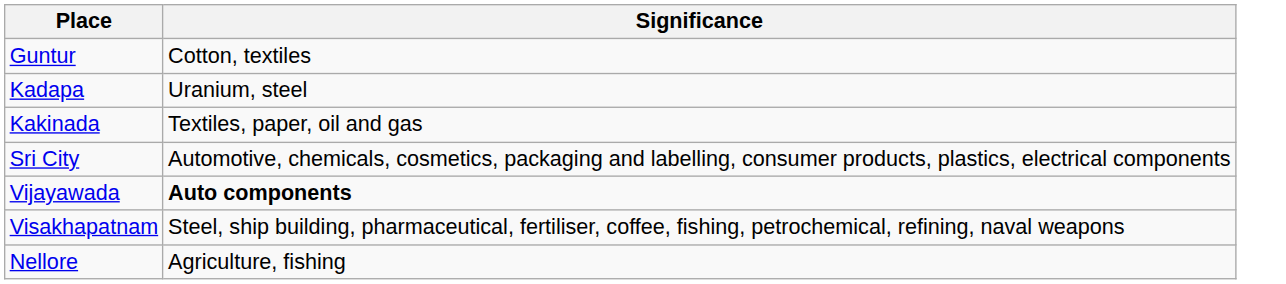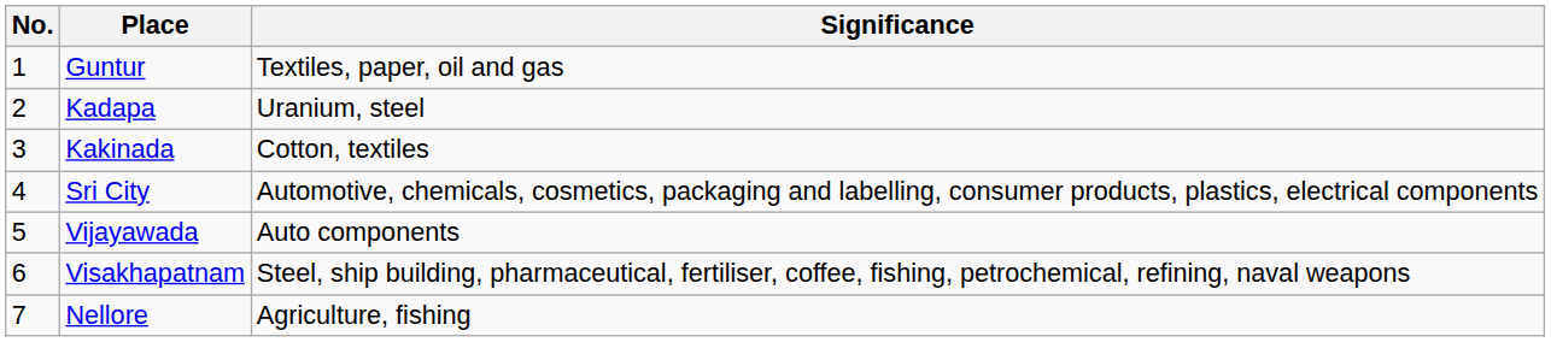 <table class="wikitable sortable">
 <tr>
+<th>No.</th>
 <th>Place</th>
 <th>Significance</th>
 </tr>
 <tr>
+<td>1</td>
 <td><a href='#'>Guntur</a></td>
-<td>Cotton, textiles</td>
+<td>Textiles, paper, oil and gas</td>
 </tr>
 <tr>
+<td>2</td>
 <td><a href='#'>Kadapa</a></td>
 <td>Uranium, steel</td>
 </tr>
 <tr>
+<td>3</td>
 <td><a href='#'>Kakinada</a></td>
-<td>Textiles, paper, oil and gas</td>
+<td>Cotton, textiles</td>
 </tr>
 <tr>
+<td>4</td>
 <td><a href='#'>Sri City</a></td>
 <td>Automotive, chemicals, cosmetics, packaging and labelling, consumer products, plastics, electrical components</td>
 </tr>
 <tr>
+<td>5</td>
 <td><a href='#'>Vijayawada</a></td>
-<td><strong>Auto components</strong></td>
+<td>Auto components</td>
 </tr>
 <tr>
+<td>6</td>
 <td><a href='#'>Visakhapatnam</a></td>
 <td>Steel, ship building, pharmaceutical, fertiliser, coffee, fishing, petrochemical, refining, naval weapons</td>
 </tr>
 <tr>
+<td>7</td>
 <td><a href='#'>Nellore</a></td>
 <td>Agriculture, fishing</td>
 </tr>
 </table>
